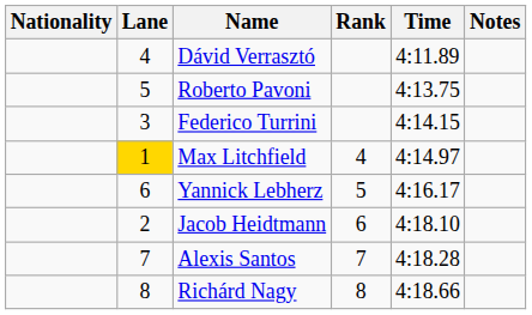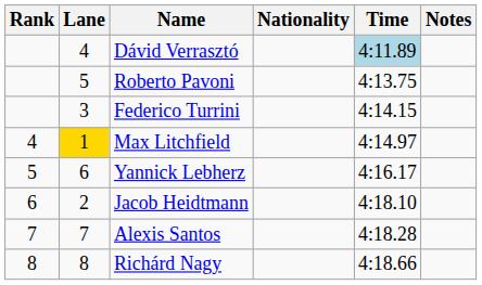 <table class="wikitable sortable" style="text-align:center">
 <tr>
-<th>Nationality</th>
+<th>Rank</th>
 <th>Lane</th>
 <th>Name</th>
-<th>Rank</th>
+<th>Nationality</th>
 <th>Time</th>
 <th>Notes</th>
 </tr>
 <tr>
-<td align=left></td>
+<td></td>
 <td>4</td>
 <td align=left><a href='#'>Dávid Verrasztó</a></td>
-<td></td>
-<td>4:11.89</td>
+<td align=left></td>
+<td style="background: lightblue;">4:11.89</td>
 <td></td>
 </tr>
 <tr>
-<td align=left></td>
+<td></td>
 <td>5</td>
 <td align=left><a href='#'>Roberto Pavoni</a></td>
-<td></td>
+<td align=left></td>
 <td>4:13.75</td>
 <td></td>
 </tr>
 <tr>
-<td align=left></td>
+<td></td>
 <td>3</td>
 <td align=left><a href='#'>Federico Turrini</a></td>
-<td></td>
+<td align=left></td>
 <td>4:14.15</td>
 <td></td>
 </tr>
 <tr>
-<td align=left></td>
+<td>4</td>
 <td style="background: gold;">1</td>
 <td align=left><a href='#'>Max Litchfield</a></td>
-<td>4</td>
+<td align=left></td>
 <td>4:14.97</td>
 <td></td>
 </tr>
 <tr>
-<td align=left></td>
+<td>5</td>
 <td>6</td>
 <td align=left><a href='#'>Yannick Lebherz</a></td>
-<td>5</td>
+<td align=left></td>
 <td>4:16.17</td>
 <td></td>
 </tr>
 <tr>
-<td align=left></td>
+<td>6</td>
 <td>2</td>
 <td align=left><a href='#'>Jacob Heidtmann</a></td>
-<td>6</td>
+<td align=left></td>
 <td>4:18.10</td>
 <td></td>
 </tr>
 <tr>
-<td align=left></td>
+<td>7</td>
 <td>7</td>
 <td align=left><a href='#'>Alexis Santos</a></td>
-<td>7</td>
+<td align=left></td>
 <td>4:18.28</td>
 <td></td>
 </tr>
 <tr>
-<td align=left></td>
+<td>8</td>
 <td>8</td>
 <td align=left><a href='#'>Richárd Nagy</a></td>
-<td>8</td>
+<td align=left></td>
 <td>4:18.66</td>
 <td></td>
 </tr>
 </table>
